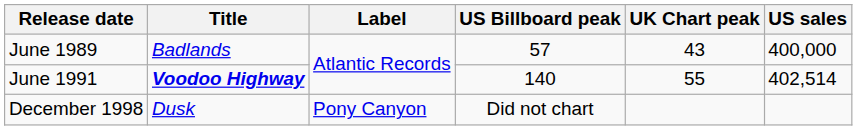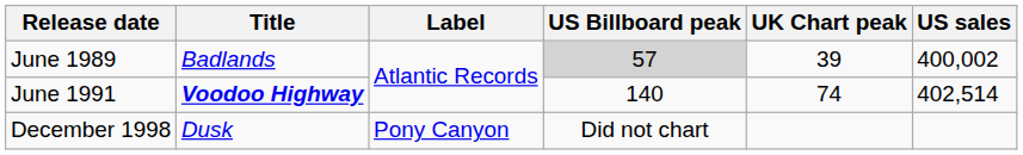 <table class="wikitable">
 <tr>
 <th>Release date</th>
 <th>Title</th>
 <th>Label</th>
 <th>US Billboard peak</th>
 <th>UK Chart peak</th>
 <th>US sales</th>
 </tr>
 <tr>
 <td>June 1989</td>
 <td><em><a href='#'>Badlands</a></em></td>
 <td rowspan="2"><a href='#'>Atlantic Records</a></td>
-<td style="text-align:center;">57</td>
-<td style="text-align:center;">43</td>
-<td>400,000</td>
+<td style="background: lightgrey; text-align:center;">57</td>
+<td style="text-align:center;">39</td>
+<td>400,002</td>
 </tr>
 <tr>
 <td>June 1991</td>
 <td><strong><em><a href='#'>Voodoo Highway</a></em></strong></td>
 <td style="text-align:center;">140</td>
-<td style="text-align:center;">55</td>
+<td style="text-align:center;">74</td>
 <td>402,514</td>
 </tr>
 <tr>
 <td>December 1998</td>
 <td><em><a href='#'>Dusk</a></em></td>
 <td><a href='#'>Pony Canyon</a></td>
 <td style="text-align:center;">Did not chart</td>
 <td style="text-align:center;"></td>
 <td></td>
 </tr>
 </table>
